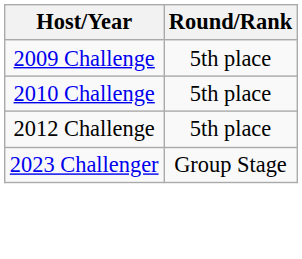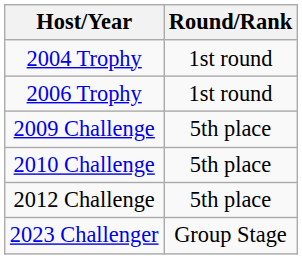 <table class="wikitable" style="text-align: center;">
 <tr>
 <th>Host/Year</th>
 <th>Round/Rank</th>
+</tr>
+<tr>
+<td> <a href='#'>2004 Trophy</a></td>
+<td>1st round</td>
+</tr>
+<tr>
+<td> <a href='#'>2006 Trophy</a></td>
+<td>1st round</td>
 </tr>
 <tr>
 <td> <a href='#'>2009 Challenge</a></td>
 <td>5th place</td>
 </tr>
 <tr>
 <td> <a href='#'>2010 Challenge</a></td>
 <td>5th place</td>
 </tr>
 <tr>
 <td> 2012 Challenge</td>
 <td>5th place</td>
 </tr>
 <tr>
 <td> <a href='#'>2023 Challenger</a></td>
 <td>Group Stage</td>
 </tr>
 </table>
